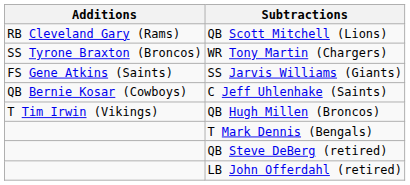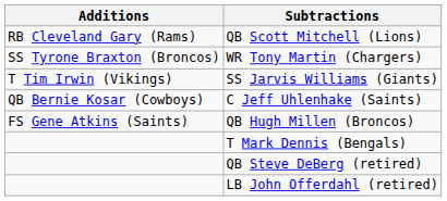 <table class="wikitable">
 <tr>
 <th>Additions</th>
 <th>Subtractions</th>
 </tr>
 <tr>
 <td>RB <a href='#'>Cleveland Gary</a> (Rams)</td>
 <td>QB <a href='#'>Scott Mitchell</a> (Lions)</td>
 </tr>
 <tr>
 <td>SS <a href='#'>Tyrone Braxton</a> (Broncos)</td>
 <td>WR <a href='#'>Tony Martin</a> (Chargers)</td>
 </tr>
 <tr>
-<td>FS <a href='#'>Gene Atkins</a> (Saints)</td>
+<td>T <a href='#'>Tim Irwin</a> (Vikings)</td>
 <td>SS <a href='#'>Jarvis Williams</a> (Giants)</td>
 </tr>
 <tr>
 <td>QB <a href='#'>Bernie Kosar</a> (Cowboys)</td>
 <td>C <a href='#'>Jeff Uhlenhake</a> (Saints)</td>
 </tr>
 <tr>
-<td>T <a href='#'>Tim Irwin</a> (Vikings)</td>
+<td>FS <a href='#'>Gene Atkins</a> (Saints)</td>
 <td>QB <a href='#'>Hugh Millen</a> (Broncos)</td>
 </tr>
 <tr>
 <td></td>
 <td>T <a href='#'>Mark Dennis</a> (Bengals)</td>
 </tr>
 <tr>
 <td></td>
 <td>QB <a href='#'>Steve DeBerg</a> (retired)</td>
 </tr>
 <tr>
 <td></td>
 <td>LB <a href='#'>John Offerdahl</a> (retired)</td>
 </tr>
 </table>
